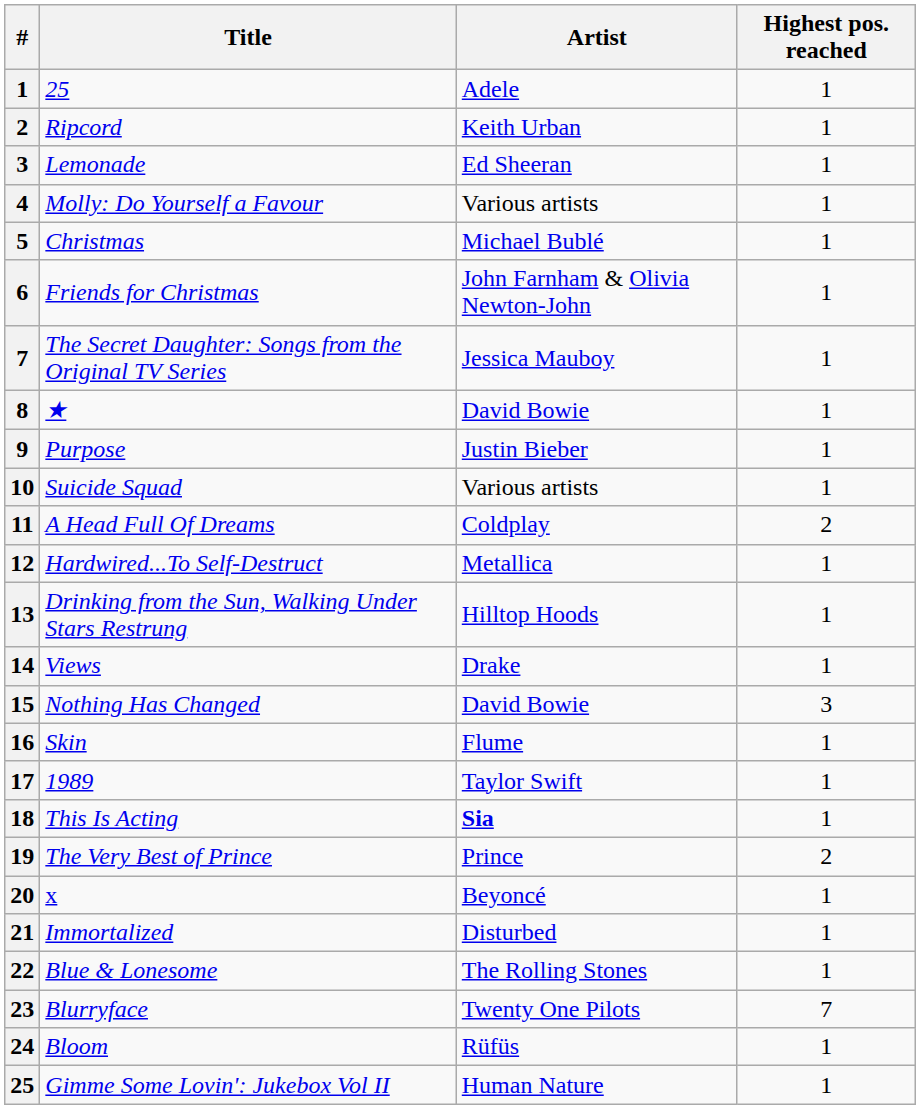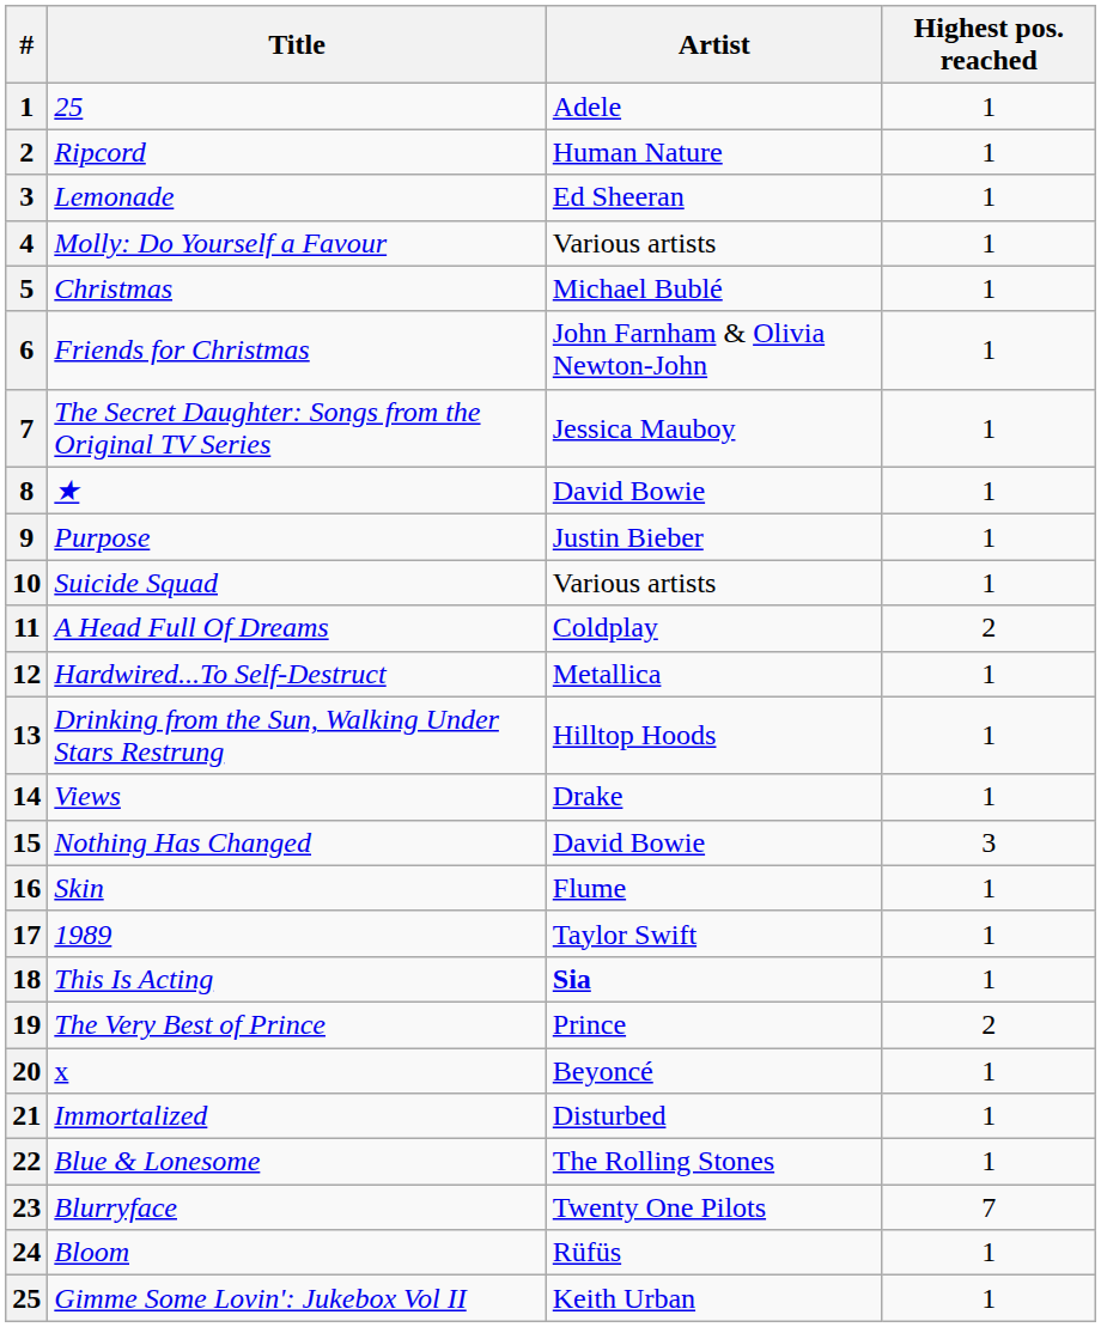 <table class="wikitable sortable">
 <tr>
 <th scope="col">#</th>
 <th scope="col">Title</th>
 <th scope="col">Artist</th>
 <th scope="col">Highest pos. reached</th>
 </tr>
 <tr>
 <th scope="row">1</th>
 <td><em><a href='#'>25</a></em></td>
 <td><a href='#'>Adele</a></td>
 <td style="text-align:center;">1</td>
 </tr>
 <tr>
 <th scope="row">2</th>
 <td><em><a href='#'>Ripcord</a></em></td>
-<td><a href='#'>Keith Urban</a></td>
+<td><a href='#'>Human Nature</a></td>
 <td style="text-align:center;">1</td>
 </tr>
 <tr>
 <th scope="row">3</th>
 <td><em><a href='#'>Lemonade</a></em></td>
 <td><a href='#'>Ed Sheeran</a></td>
 <td style="text-align:center;">1</td>
 </tr>
 <tr>
 <th scope="row">4</th>
 <td><em><a href='#'>Molly: Do Yourself a Favour</a></em></td>
 <td>Various artists</td>
 <td style="text-align:center;">1</td>
 </tr>
 <tr>
 <th scope="row">5</th>
 <td><em><a href='#'>Christmas</a></em></td>
 <td><a href='#'>Michael Bublé</a></td>
 <td style="text-align:center;">1</td>
 </tr>
 <tr>
 <th scope="row">6</th>
 <td><em><a href='#'>Friends for Christmas</a></em></td>
 <td><a href='#'>John Farnham</a> & <a href='#'>Olivia Newton-John</a></td>
 <td style="text-align:center;">1</td>
 </tr>
 <tr>
 <th scope="row">7</th>
 <td><em><a href='#'>The Secret Daughter: Songs from the Original TV Series</a></em></td>
 <td><a href='#'>Jessica Mauboy</a></td>
 <td style="text-align:center;">1</td>
 </tr>
 <tr>
 <th scope="row">8</th>
 <td><em><a href='#'>★</a></em></td>
 <td><a href='#'>David Bowie</a></td>
 <td style="text-align:center;">1</td>
 </tr>
 <tr>
 <th scope="row">9</th>
 <td><em><a href='#'>Purpose</a></em></td>
 <td><a href='#'>Justin Bieber</a></td>
 <td style="text-align:center;">1</td>
 </tr>
 <tr>
 <th scope="row">10</th>
 <td><em><a href='#'>Suicide Squad</a></em></td>
 <td>Various artists</td>
 <td style="text-align:center;">1</td>
 </tr>
 <tr>
 <th scope="row">11</th>
 <td><em><a href='#'>A Head Full Of Dreams</a></em></td>
 <td><a href='#'>Coldplay</a></td>
 <td style="text-align:center;">2</td>
 </tr>
 <tr>
 <th scope="row">12</th>
 <td><em><a href='#'>Hardwired...To Self-Destruct</a></em></td>
 <td><a href='#'>Metallica</a></td>
 <td style="text-align:center;">1</td>
 </tr>
 <tr>
 <th scope="row">13</th>
 <td><em><a href='#'>Drinking from the Sun, Walking Under Stars Restrung</a></em></td>
 <td><a href='#'>Hilltop Hoods</a></td>
 <td style="text-align:center;">1</td>
 </tr>
 <tr>
 <th scope="row">14</th>
 <td><em><a href='#'>Views</a></em></td>
 <td><a href='#'>Drake</a></td>
 <td style="text-align:center;">1</td>
 </tr>
 <tr>
 <th scope="row">15</th>
 <td><em><a href='#'>Nothing Has Changed</a></em></td>
 <td><a href='#'>David Bowie</a></td>
 <td style="text-align:center;">3</td>
 </tr>
 <tr>
 <th scope="row">16</th>
 <td><em><a href='#'>Skin</a></em></td>
 <td><a href='#'>Flume</a></td>
 <td style="text-align:center;">1</td>
 </tr>
 <tr>
 <th scope="row">17</th>
 <td><em><a href='#'>1989</a></em></td>
 <td><a href='#'>Taylor Swift</a></td>
 <td style="text-align:center;">1</td>
 </tr>
 <tr>
 <th scope="row">18</th>
 <td><em><a href='#'>This Is Acting</a></em></td>
 <td><strong><a href='#'>Sia</a></strong></td>
 <td style="text-align:center;">1</td>
 </tr>
 <tr>
 <th scope="row">19</th>
 <td><em><a href='#'>The Very Best of Prince</a></em></td>
 <td><a href='#'>Prince</a></td>
 <td style="text-align:center;">2</td>
 </tr>
 <tr>
 <th scope="row">20</th>
 <td><a href='#'>x</a></td>
 <td><a href='#'>Beyoncé</a></td>
 <td style="text-align:center;">1</td>
 </tr>
 <tr>
 <th scope="row">21</th>
 <td><em><a href='#'>Immortalized</a></em></td>
 <td><a href='#'>Disturbed</a></td>
 <td style="text-align:center;">1</td>
 </tr>
 <tr>
 <th scope="row">22</th>
 <td><em><a href='#'>Blue & Lonesome</a></em></td>
 <td><a href='#'>The Rolling Stones</a></td>
 <td style="text-align:center;">1</td>
 </tr>
 <tr>
 <th scope="row">23</th>
 <td><em><a href='#'>Blurryface</a></em></td>
 <td><a href='#'>Twenty One Pilots</a></td>
 <td style="text-align:center;">7</td>
 </tr>
 <tr>
 <th scope="row">24</th>
 <td><em><a href='#'>Bloom</a></em></td>
 <td><a href='#'>Rüfüs</a></td>
 <td style="text-align:center;">1</td>
 </tr>
 <tr>
 <th scope="row">25</th>
 <td><em><a href='#'>Gimme Some Lovin': Jukebox Vol II</a></em></td>
-<td><a href='#'>Human Nature</a></td>
+<td><a href='#'>Keith Urban</a></td>
 <td style="text-align:center;">1</td>
 </tr>
 </table>
